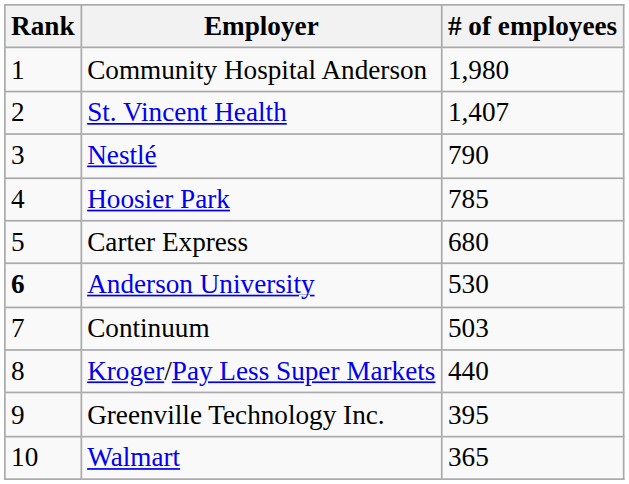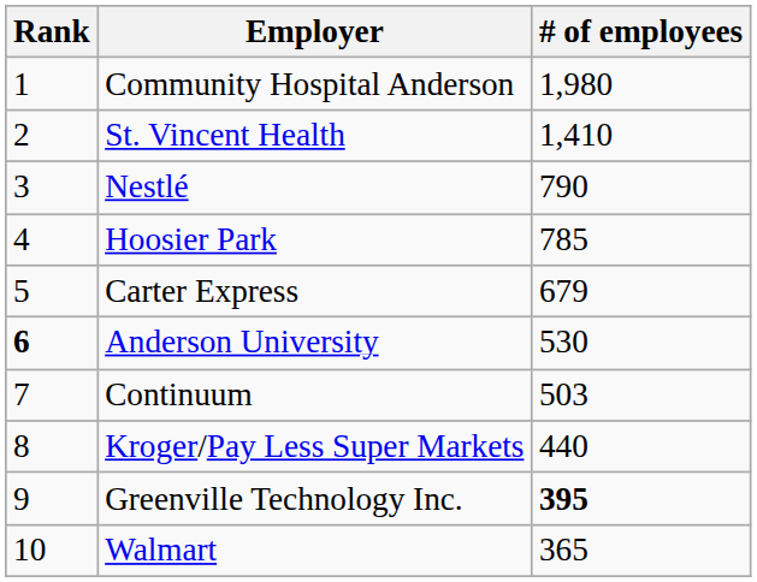 <table class="wikitable">
 <tr>
 <th>Rank</th>
 <th>Employer</th>
 <th># of employees</th>
 </tr>
 <tr>
 <td>1</td>
 <td>Community Hospital Anderson</td>
 <td>1,980</td>
 </tr>
 <tr>
 <td>2</td>
 <td><a href='#'>St. Vincent Health</a></td>
-<td>1,407</td>
+<td>1,410</td>
 </tr>
 <tr>
 <td>3</td>
 <td><a href='#'>Nestlé</a></td>
 <td>790</td>
 </tr>
 <tr>
 <td>4</td>
 <td><a href='#'>Hoosier Park</a></td>
 <td>785</td>
 </tr>
 <tr>
 <td>5</td>
 <td>Carter Express</td>
-<td>680</td>
+<td>679</td>
 </tr>
 <tr>
 <td><strong>6</strong></td>
 <td><a href='#'>Anderson University</a></td>
 <td>530</td>
 </tr>
 <tr>
 <td>7</td>
 <td>Continuum</td>
 <td>503</td>
 </tr>
 <tr>
 <td>8</td>
 <td><a href='#'>Kroger</a>/<a href='#'>Pay Less Super Markets</a></td>
 <td>440</td>
 </tr>
 <tr>
 <td>9</td>
 <td>Greenville Technology Inc.</td>
-<td>395</td>
+<td><strong>395</strong></td>
 </tr>
 <tr>
 <td>10</td>
 <td><a href='#'>Walmart</a></td>
 <td>365</td>
 </tr>
 </table>
